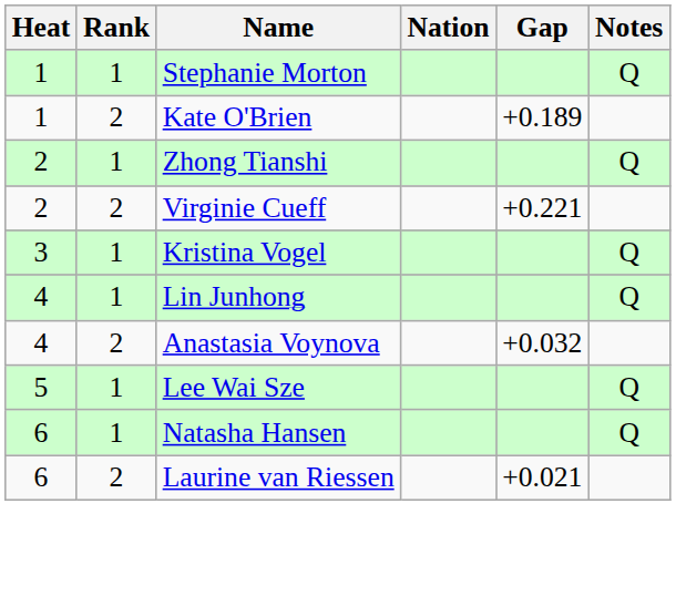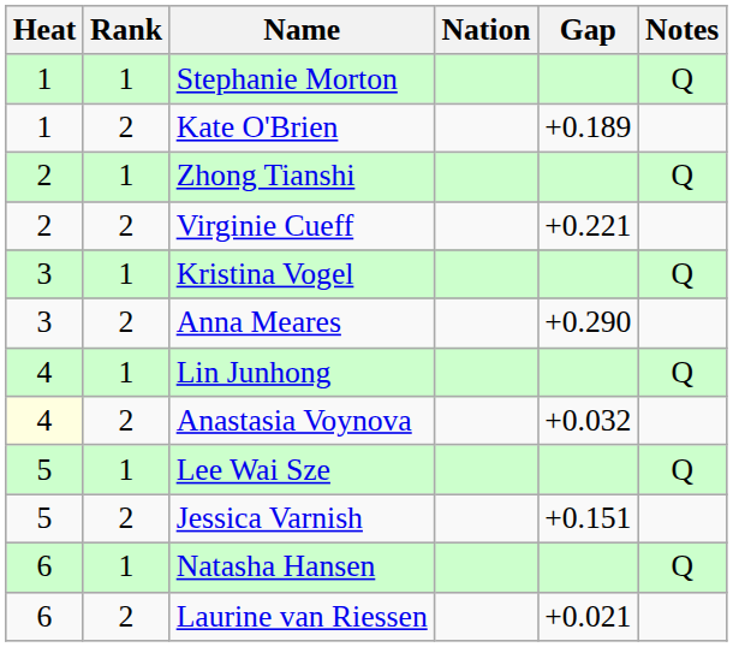 <table class="wikitable sortable" style="text-align:center">
 <tr>
 <th>Heat</th>
 <th>Rank</th>
 <th>Name</th>
 <th>Nation</th>
 <th>Gap</th>
 <th>Notes</th>
 </tr>
 <tr bgcolor=ccffcc>
 <td>1</td>
 <td>1</td>
 <td align=left><a href='#'>Stephanie Morton</a></td>
 <td align=left></td>
 <td></td>
 <td>Q</td>
 </tr>
 <tr>
 <td>1</td>
 <td>2</td>
 <td align=left><a href='#'>Kate O'Brien</a></td>
 <td align=left></td>
 <td>+0.189</td>
 <td></td>
 </tr>
 <tr bgcolor=ccffcc>
 <td>2</td>
 <td>1</td>
 <td align=left><a href='#'>Zhong Tianshi</a></td>
 <td align=left></td>
 <td></td>
 <td>Q</td>
 </tr>
 <tr>
 <td>2</td>
 <td>2</td>
 <td align=left><a href='#'>Virginie Cueff</a></td>
 <td align=left></td>
 <td>+0.221</td>
 <td></td>
 </tr>
 <tr bgcolor=ccffcc>
 <td>3</td>
 <td>1</td>
 <td align=left><a href='#'>Kristina Vogel</a></td>
 <td align=left></td>
 <td></td>
 <td>Q</td>
 </tr>
+<tr>
+<td>3</td>
+<td>2</td>
+<td align=left><a href='#'>Anna Meares</a></td>
+<td align=left></td>
+<td>+0.290</td>
+<td></td>
+</tr>
 <tr bgcolor=ccffcc>
 <td>4</td>
 <td>1</td>
 <td align=left><a href='#'>Lin Junhong</a></td>
 <td align=left></td>
 <td></td>
 <td>Q</td>
 </tr>
 <tr>
-<td>4</td>
+<td style="background: lightyellow;">4</td>
 <td>2</td>
 <td align=left><a href='#'>Anastasia Voynova</a></td>
 <td align=left></td>
 <td>+0.032</td>
 <td></td>
 </tr>
 <tr bgcolor=ccffcc>
 <td>5</td>
 <td>1</td>
 <td align=left><a href='#'>Lee Wai Sze</a></td>
 <td align=left></td>
 <td></td>
 <td>Q</td>
+</tr>
+<tr>
+<td>5</td>
+<td>2</td>
+<td align=left><a href='#'>Jessica Varnish</a></td>
+<td align=left></td>
+<td>+0.151</td>
+<td></td>
 </tr>
 <tr bgcolor=ccffcc>
 <td>6</td>
 <td>1</td>
 <td align=left><a href='#'>Natasha Hansen</a></td>
 <td align=left></td>
 <td></td>
 <td>Q</td>
 </tr>
 <tr>
 <td>6</td>
 <td>2</td>
 <td align=left><a href='#'>Laurine van Riessen</a></td>
 <td align=left></td>
 <td>+0.021</td>
 <td></td>
 </tr>
 </table>
